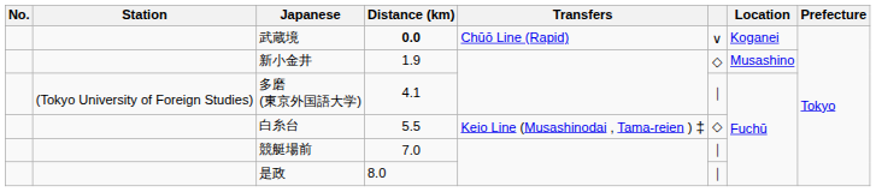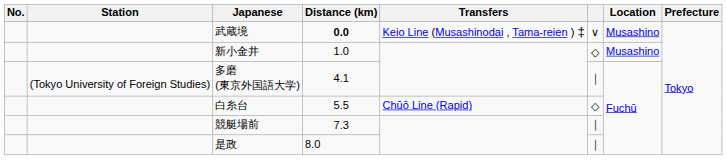 <table class=wikitable>
 <tr>
 <th>No.</th>
 <th>Station</th>
 <th>Japanese</th>
 <th>Distance (km)</th>
 <th>Transfers</th>
 <th></th>
 <th>Location</th>
 <th>Prefecture</th>
 </tr>
 <tr>
 <td></td>
 <td></td>
 <td>武蔵境</td>
 <td style="text-align:center;"><strong>0.0</strong></td>
-<td> <a href='#'>Chūō Line (Rapid)</a> </td>
+<td> <a href='#'>Keio Line</a> (<a href='#'>Musashinodai</a> , <a href='#'>Tama-reien</a> ) <big>‡</big></td>
 <td style="text-align:center;">∨</td>
-<td><a href='#'>Koganei</a></td>
+<td><a href='#'>Musashino</a></td>
 <td rowspan="6"><a href='#'>Tokyo</a></td>
 </tr>
 <tr>
 <td></td>
 <td></td>
 <td>新小金井</td>
-<td style="text-align:center;">1.9</td>
+<td style="text-align:center;">1.0</td>
 <td rowspan="2"></td>
 <td style="text-align:center;">◇</td>
 <td><a href='#'>Musashino</a></td>
 </tr>
 <tr>
 <td></td>
 <td><br>(Tokyo University of Foreign Studies)</td>
 <td>多磨<br>(東京外国語大学)</td>
 <td style="text-align:center;">4.1</td>
 <td style="text-align:center;">｜</td>
 <td rowspan="4"><a href='#'>Fuchū</a></td>
 </tr>
 <tr>
 <td></td>
 <td></td>
 <td>白糸台</td>
 <td style="text-align:center;">5.5</td>
-<td> <a href='#'>Keio Line</a> (<a href='#'>Musashinodai</a> , <a href='#'>Tama-reien</a> ) <big>‡</big></td>
+<td> <a href='#'>Chūō Line (Rapid)</a> </td>
 <td style="text-align:center;">◇</td>
 </tr>
 <tr>
 <td></td>
 <td></td>
 <td>競艇場前</td>
-<td style="text-align:center;">7.0</td>
+<td style="text-align:center;">7.3</td>
 <td rowspan="2"></td>
 <td style="text-align:center;">｜</td>
 </tr>
 <tr>
 <td></td>
 <td></td>
 <td>是政</td>
 <td>8.0</td>
 <td style="text-align:center;">｜</td>
 </tr>
 </table>
